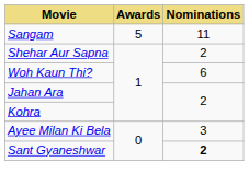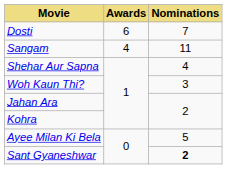 <table class="wikitable sortable" style="text-align:center">
 <tr>
 <th style="background:#EEDD82;">Movie</th>
 <th style="background:#EEDD82;">Awards</th>
 <th style="background:#EEDD82;">Nominations</th>
 </tr>
 <tr>
+<td align="left"><em><a href='#'>Dosti</a></em></td>
+<td>6</td>
+<td>7</td>
+</tr>
+<tr>
 <td align="left"><em><a href='#'>Sangam</a></em></td>
-<td>5</td>
+<td>4</td>
 <td>11</td>
 </tr>
 <tr>
 <td align="left"><em><a href='#'>Shehar Aur Sapna</a></em></td>
 <td rowspan=4>1</td>
-<td>2</td>
+<td>4</td>
 </tr>
 <tr>
 <td align="left"><em><a href='#'>Woh Kaun Thi?</a></em></td>
-<td>6</td>
+<td>3</td>
 </tr>
 <tr>
 <td align="left"><em><a href='#'>Jahan Ara</a></em></td>
 <td rowspan=2>2</td>
 </tr>
 <tr>
 <td align="left"><em><a href='#'>Kohra</a></em></td>
 </tr>
 <tr>
 <td align="left"><em><a href='#'>Ayee Milan Ki Bela</a></em></td>
 <td rowspan=2>0</td>
-<td>3</td>
+<td>5</td>
 </tr>
 <tr>
 <td align="left"><em><a href='#'>Sant Gyaneshwar</a></em></td>
 <td><strong>2</strong></td>
 </tr>
 </table>
